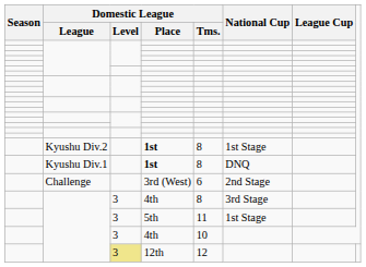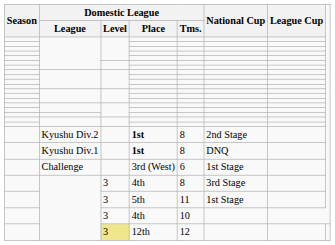 <table class="wikitable">
 <tr style="background:#f0f6fa;">
 <th rowspan="2"><strong>Season</strong></th>
 <th colspan="4"><strong>Domestic League</strong></th>
 <th rowspan="2"><strong>National Cup</strong></th>
 <th rowspan="2"><strong>League Cup</strong></th>
 </tr>
 <tr>
 <th>League</th>
 <th>Level</th>
 <th>Place</th>
 <th>Tms.</th>
 </tr>
 <tr>
 <td></td>
 <td rowspan="7"></td>
 <td rowspan="5"></td>
 <td></td>
 <td></td>
 <td></td>
 <td></td>
 </tr>
 <tr>
 <td></td>
 <td></td>
 <td></td>
 <td></td>
 <td></td>
 </tr>
 <tr>
 <td></td>
 <td></td>
 <td></td>
 <td></td>
 <td></td>
 </tr>
 <tr>
 <td></td>
 <td></td>
 <td></td>
 <td></td>
 <td></td>
 </tr>
 <tr>
 <td></td>
 <td></td>
 <td></td>
 <td></td>
 <td></td>
 </tr>
 <tr>
 <td></td>
 <td rowspan="2"></td>
 <td></td>
 <td></td>
 <td></td>
 <td></td>
 </tr>
 <tr>
 <td></td>
 <td></td>
 <td></td>
 <td></td>
 <td></td>
 </tr>
 <tr>
 <td></td>
 <td rowspan="4"></td>
 <td rowspan="4"></td>
 <td></td>
 <td></td>
 <td></td>
 <td></td>
 </tr>
 <tr>
 <td></td>
 <td></td>
 <td></td>
 <td></td>
 <td></td>
 </tr>
 <tr>
 <td></td>
 <td></td>
 <td></td>
 <td></td>
 <td></td>
 </tr>
 <tr>
 <td></td>
 <td></td>
 <td></td>
 <td></td>
 <td></td>
 </tr>
 <tr>
 <td></td>
 <td rowspan="3"></td>
 <td rowspan="3"></td>
 <td></td>
 <td></td>
 <td></td>
 <td></td>
 </tr>
 <tr>
 <td></td>
 <td></td>
 <td></td>
 <td></td>
 <td></td>
 </tr>
 <tr>
 <td></td>
 <td></td>
 <td></td>
 <td></td>
 <td></td>
 </tr>
 <tr>
 <td></td>
 <td rowspan="2"></td>
 <td rowspan="3"></td>
 <td></td>
 <td></td>
 <td></td>
 <td></td>
 </tr>
 <tr>
 <td></td>
 <td></td>
 <td></td>
 <td></td>
 <td></td>
 </tr>
 <tr>
 <td></td>
 <td></td>
 <td></td>
 <td></td>
 <td></td>
 <td></td>
 </tr>
 <tr>
 <td></td>
 <td rowspan="2"></td>
 <td rowspan="2"></td>
 <td></td>
 <td></td>
 <td></td>
 <td></td>
 </tr>
 <tr>
 <td></td>
 <td></td>
 <td></td>
 <td></td>
 <td></td>
 </tr>
 <tr>
 <td></td>
 <td>Kyushu Div.2</td>
 <td></td>
 <td><strong>1st</strong></td>
 <td>8</td>
-<td>1st Stage</td>
+<td>2nd Stage</td>
 <td></td>
 </tr>
 <tr>
 <td></td>
 <td>Kyushu Div.1</td>
 <td></td>
 <td><strong>1st</strong></td>
 <td>8</td>
 <td>DNQ</td>
 <td></td>
 </tr>
 <tr>
 <td></td>
 <td>Challenge</td>
 <td></td>
 <td>3rd (West)</td>
 <td>6</td>
-<td>2nd Stage</td>
+<td>1st Stage</td>
 <td></td>
 </tr>
 <tr>
 <td></td>
 <td rowspan="4"></td>
 <td>3</td>
 <td>4th</td>
 <td>8</td>
 <td>3rd Stage</td>
 <td></td>
 </tr>
 <tr>
 <td></td>
 <td>3</td>
 <td>5th</td>
 <td>11</td>
 <td>1st Stage</td>
 <td></td>
 </tr>
 <tr>
 <td></td>
 <td>3</td>
 <td>4th</td>
 <td>10</td>
 <td></td>
 </tr>
 <tr>
 <td></td>
 <td style="background: khaki;">3</td>
 <td>12th</td>
 <td>12</td>
 <td></td>
 <td></td>
 <td></td>
 </tr>
 </table>
